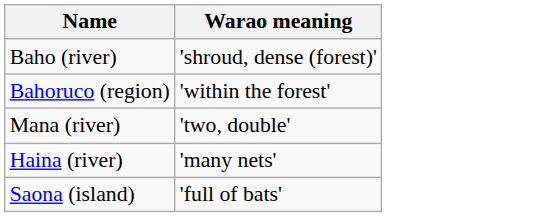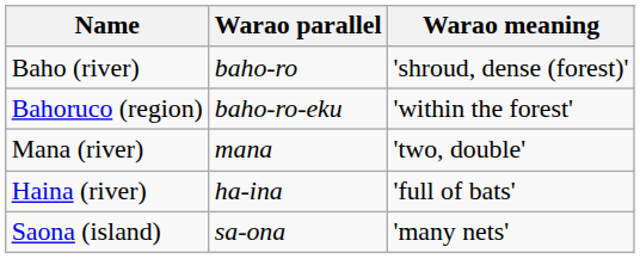 <table class=wikitable>
 <tr>
 <th>Name</th>
+<th>Warao parallel</th>
 <th>Warao meaning</th>
 </tr>
 <tr>
 <td>Baho (river)</td>
+<td><em>baho-ro</em></td>
 <td>'shroud, dense (forest)'</td>
 </tr>
 <tr>
 <td><a href='#'>Bahoruco</a> (region)</td>
+<td><em>baho-ro-eku</em></td>
 <td>'within the forest'</td>
 </tr>
 <tr>
 <td>Mana (river)</td>
+<td><em>mana</em></td>
 <td>'two, double'</td>
 </tr>
 <tr>
 <td><a href='#'>Haina</a> (river)</td>
-<td>'many nets'</td>
+<td><em>ha-ina</em></td>
+<td>'full of bats'</td>
 </tr>
 <tr>
 <td><a href='#'>Saona</a> (island)</td>
-<td>'full of bats'</td>
+<td><em>sa-ona</em></td>
+<td>'many nets'</td>
 </tr>
 </table>
